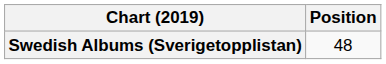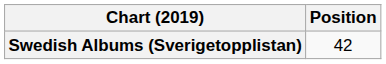 <table class="wikitable plainrowheaders" style="text-align:center">
 <tr>
 <th scope="col">Chart (2019)</th>
 <th scope="col">Position</th>
 </tr>
 <tr>
 <th scope="row">Swedish Albums (Sverigetopplistan)</th>
-<td>48</td>
+<td>42</td>
 </tr>
 </table>
